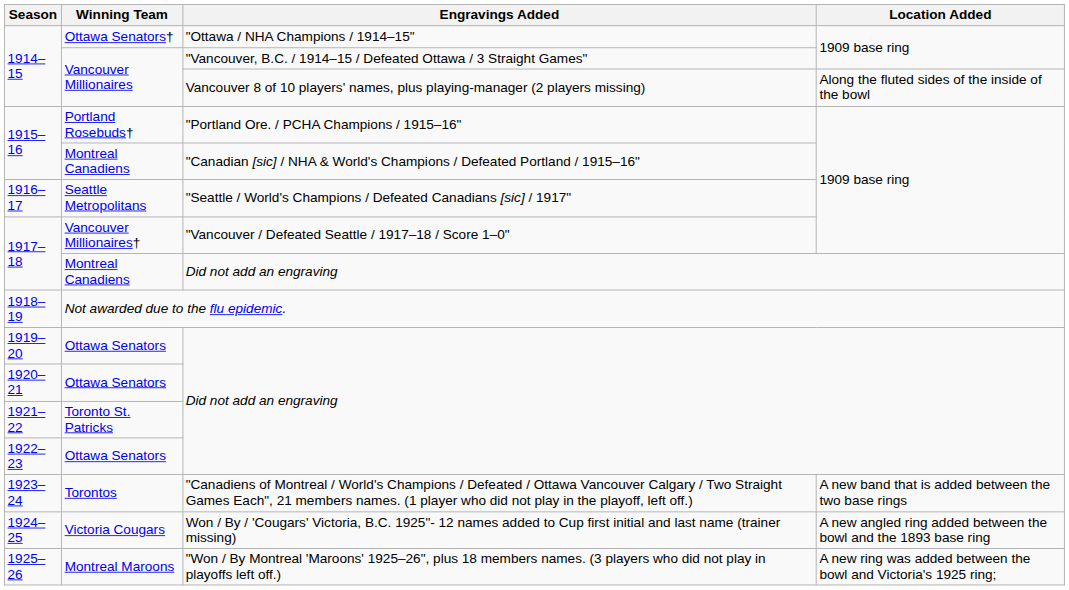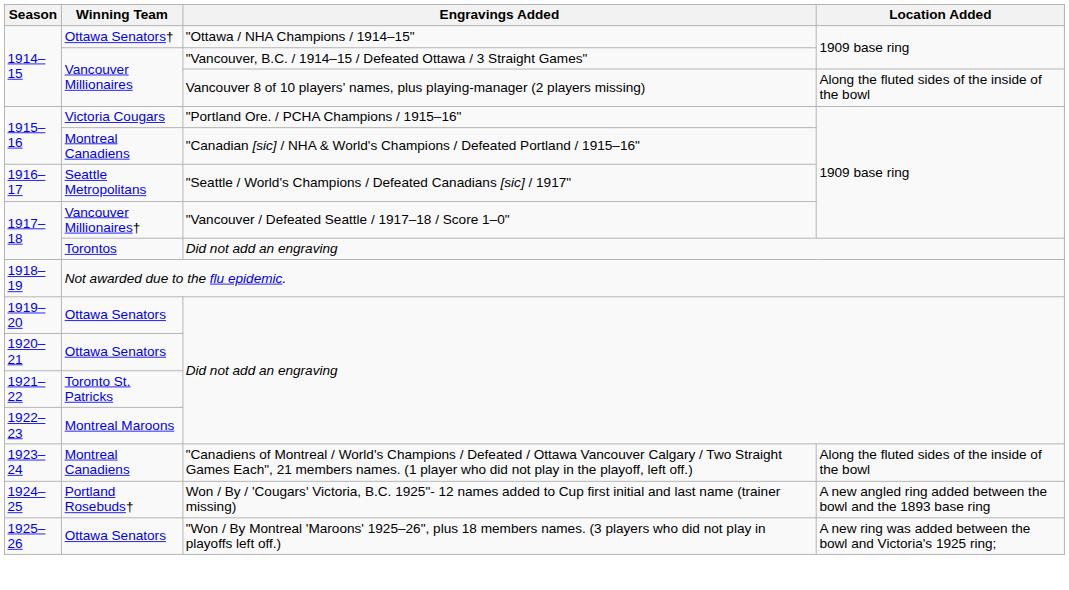 <table class="wikitable">
 <tr>
 <th>Season</th>
 <th>Winning Team</th>
 <th>Engravings Added</th>
 <th>Location Added</th>
 </tr>
 <tr>
 <td rowspan="3"><a href='#'>1914–15</a></td>
 <td><a href='#'>Ottawa Senators</a>†</td>
 <td>"Ottawa / NHA Champions / 1914–15"</td>
 <td rowspan="2">1909 base ring</td>
 </tr>
 <tr>
 <td rowspan="2"><a href='#'>Vancouver Millionaires</a></td>
 <td>"Vancouver, B.C. / 1914–15 / Defeated Ottawa / 3 Straight Games"</td>
 </tr>
 <tr>
 <td>Vancouver 8 of 10 players' names, plus playing-manager (2 players missing)</td>
 <td>Along the fluted sides of the inside of the bowl</td>
 </tr>
 <tr>
 <td rowspan="2"><a href='#'>1915–16</a></td>
-<td><a href='#'>Portland Rosebuds</a>†</td>
+<td><a href='#'>Victoria Cougars</a></td>
 <td>"Portland Ore. / PCHA Champions / 1915–16"</td>
 <td rowspan="4">1909 base ring</td>
 </tr>
 <tr>
 <td><a href='#'>Montreal Canadiens</a></td>
 <td>"Canadian <em>[sic]</em> / NHA & World's Champions / Defeated Portland / 1915–16"</td>
 </tr>
 <tr>
 <td><a href='#'>1916–17</a></td>
 <td><a href='#'>Seattle Metropolitans</a></td>
 <td>"Seattle / World's Champions / Defeated Canadians <em>[sic]</em> / 1917"</td>
 </tr>
 <tr>
 <td rowspan="2"><a href='#'>1917–18</a></td>
 <td><a href='#'>Vancouver Millionaires</a>†</td>
 <td>"Vancouver / Defeated Seattle / 1917–18 / Score 1–0"</td>
 </tr>
 <tr>
-<td><a href='#'>Montreal Canadiens</a></td>
+<td><a href='#'>Torontos</a></td>
 <td colspan="2"><em>Did not add an engraving</em></td>
 </tr>
 <tr>
 <td><a href='#'>1918–19</a></td>
 <td colspan="3"><em>Not awarded due to the <a href='#'>flu epidemic</a>.</em></td>
 </tr>
 <tr>
 <td><a href='#'>1919–20</a></td>
 <td><a href='#'>Ottawa Senators</a></td>
 <td rowspan="4" colspan="2"><em>Did not add an engraving</em></td>
 </tr>
 <tr>
 <td><a href='#'>1920–21</a></td>
 <td><a href='#'>Ottawa Senators</a></td>
 </tr>
 <tr>
 <td><a href='#'>1921–22</a></td>
 <td><a href='#'>Toronto St. Patricks</a></td>
 </tr>
 <tr>
 <td><a href='#'>1922–23</a></td>
-<td><a href='#'>Ottawa Senators</a></td>
+<td><a href='#'>Montreal Maroons</a></td>
 </tr>
 <tr>
 <td><a href='#'>1923–24</a></td>
-<td><a href='#'>Torontos</a></td>
+<td><a href='#'>Montreal Canadiens</a></td>
 <td>"Canadiens of Montreal / World's Champions / Defeated / Ottawa Vancouver Calgary / Two Straight Games Each", 21 members names. (1 player who did not play in the playoff, left off.)</td>
-<td>A new band that is added between the two base rings</td>
+<td>Along the fluted sides of the inside of the bowl</td>
 </tr>
 <tr>
 <td><a href='#'>1924–25</a></td>
-<td><a href='#'>Victoria Cougars</a></td>
+<td><a href='#'>Portland Rosebuds</a>†</td>
 <td>Won / By / 'Cougars' Victoria, B.C. 1925"- 12 names added to Cup first initial and last name (trainer missing)</td>
 <td>A new angled ring added between the bowl and the 1893 base ring</td>
 </tr>
 <tr>
 <td><a href='#'>1925–26</a></td>
-<td><a href='#'>Montreal Maroons</a></td>
+<td><a href='#'>Ottawa Senators</a></td>
 <td>"Won / By Montreal 'Maroons' 1925–26", plus 18 members names. (3 players who did not play in playoffs left off.)</td>
 <td>A new ring was added between the bowl and Victoria's 1925 ring;</td>
 </tr>
 </table>
